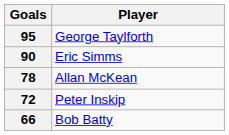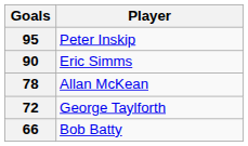 <table class="wikitable" style="text-align:left;">
 <tr>
 <th width=50>Goals</th>
 <th width=200>Player</th>
 </tr>
 <tr>
 <th>95</th>
-<td> <a href='#'>George Taylforth</a></td>
+<td> <a href='#'>Peter Inskip</a></td>
 </tr>
 <tr>
 <th>90</th>
 <td> <a href='#'>Eric Simms</a></td>
 </tr>
 <tr>
 <th>78</th>
 <td> <a href='#'>Allan McKean</a></td>
 </tr>
 <tr>
 <th>72</th>
-<td> <a href='#'>Peter Inskip</a></td>
+<td> <a href='#'>George Taylforth</a></td>
 </tr>
 <tr>
 <th>66</th>
 <td> <a href='#'>Bob Batty</a></td>
 </tr>
 </table>
